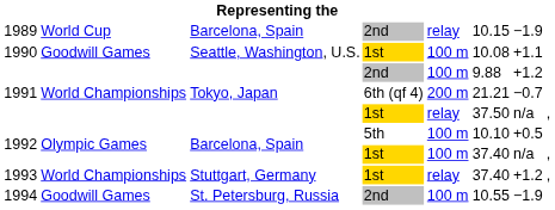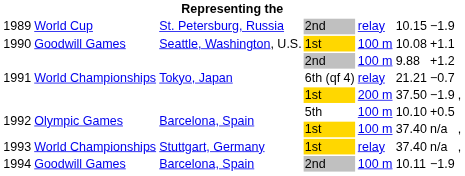 <table>
 <tr>
 <th colspan=8>Representing the </th>
 </tr>
 <tr>
 <td>1989</td>
 <td><a href='#'>World Cup</a></td>
-<td><a href='#'>Barcelona, Spain</a></td>
+<td><a href='#'>St. Petersburg, Russia</a></td>
 <td bgcolor=silver>2nd</td>
 <td><a href='#'> relay</a></td>
 <td>10.15</td>
 <td>−1.9</td>
 <td></td>
 </tr>
 <tr>
 <td>1990</td>
 <td><a href='#'>Goodwill Games</a></td>
 <td><a href='#'>Seattle, Washington</a>, U.S.</td>
 <td bgcolor=gold>1st</td>
 <td><a href='#'>100 m</a></td>
 <td>10.08</td>
 <td>+1.1</td>
 <td></td>
 </tr>
 <tr>
 <td rowspan=3>1991</td>
 <td rowspan=3><a href='#'>World Championships</a></td>
 <td rowspan=3><a href='#'>Tokyo, Japan</a></td>
 <td bgcolor=silver>2nd</td>
 <td><a href='#'>100 m</a></td>
 <td>9.88</td>
 <td>+1.2</td>
 <td></td>
 </tr>
 <tr>
 <td>6th (qf 4)</td>
-<td><a href='#'>200 m</a></td>
+<td><a href='#'> relay</a></td>
 <td>21.21</td>
 <td>−0.7</td>
 <td></td>
 </tr>
 <tr>
 <td bgcolor=gold>1st</td>
-<td><a href='#'> relay</a></td>
+<td><a href='#'>200 m</a></td>
 <td>37.50</td>
-<td>n/a</td>
+<td>−1.9</td>
 <td>,  </td>
 </tr>
 <tr>
 <td rowspan=2>1992</td>
 <td rowspan=2><a href='#'>Olympic Games</a></td>
 <td rowspan=2><a href='#'>Barcelona, Spain</a></td>
 <td>5th</td>
 <td><a href='#'>100 m</a></td>
 <td>10.10</td>
 <td>+0.5</td>
 <td></td>
 </tr>
 <tr>
 <td bgcolor=gold>1st</td>
 <td><a href='#'>100 m</a></td>
 <td>37.40</td>
 <td>n/a</td>
 <td>,  </td>
 </tr>
 <tr>
 <td>1993</td>
 <td><a href='#'>World Championships</a></td>
 <td><a href='#'>Stuttgart, Germany</a></td>
 <td bgcolor=gold>1st</td>
 <td><a href='#'> relay</a></td>
 <td>37.40</td>
-<td>+1.2</td>
+<td>n/a</td>
 <td>,  </td>
 </tr>
 <tr>
 <td>1994</td>
 <td><a href='#'>Goodwill Games</a></td>
-<td><a href='#'>St. Petersburg, Russia</a></td>
+<td><a href='#'>Barcelona, Spain</a></td>
 <td bgcolor=silver>2nd</td>
 <td><a href='#'>100 m</a></td>
-<td>10.55</td>
+<td>10.11</td>
 <td>−1.9</td>
 <td></td>
 </tr>
 </table>
